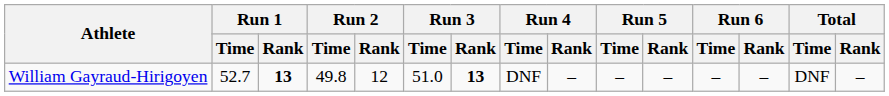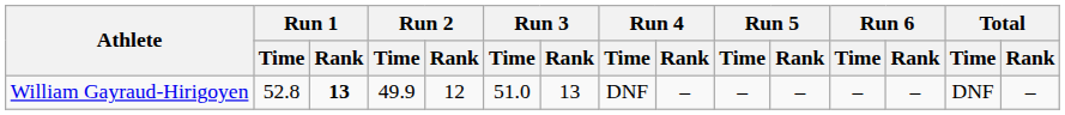 <table class="wikitable" border="1" style="font-size:90%">
 <tr>
 <th rowspan="2">Athlete</th>
 <th colspan="2">Run 1</th>
 <th colspan="2">Run 2</th>
 <th colspan="2">Run 3</th>
 <th colspan="2">Run 4</th>
 <th colspan="2">Run 5</th>
 <th colspan="2">Run 6</th>
 <th colspan="2">Total</th>
 </tr>
 <tr>
 <th>Time</th>
 <th>Rank</th>
 <th>Time</th>
 <th>Rank</th>
 <th>Time</th>
 <th>Rank</th>
 <th>Time</th>
 <th>Rank</th>
 <th>Time</th>
 <th>Rank</th>
 <th>Time</th>
 <th>Rank</th>
 <th>Time</th>
 <th>Rank</th>
 </tr>
 <tr>
 <td><a href='#'>William Gayraud-Hirigoyen</a></td>
-<td align="center">52.7</td>
+<td align="center">52.8</td>
 <td align="center"><strong>13</strong></td>
-<td align="center">49.8</td>
+<td align="center">49.9</td>
 <td align="center">12</td>
 <td align="center">51.0</td>
-<td align="center"><strong>13</strong></td>
+<td align="center">13</td>
 <td align="center">DNF</td>
 <td align="center">–</td>
 <td align="center">–</td>
 <td align="center">–</td>
 <td align="center">–</td>
 <td align="center">–</td>
 <td align="center">DNF</td>
 <td align="center">–</td>
 </tr>
 </table>
